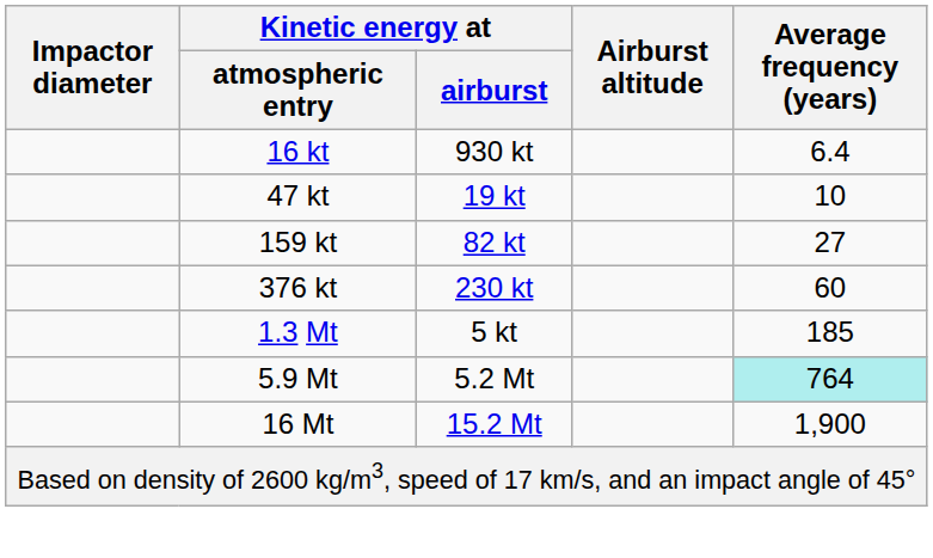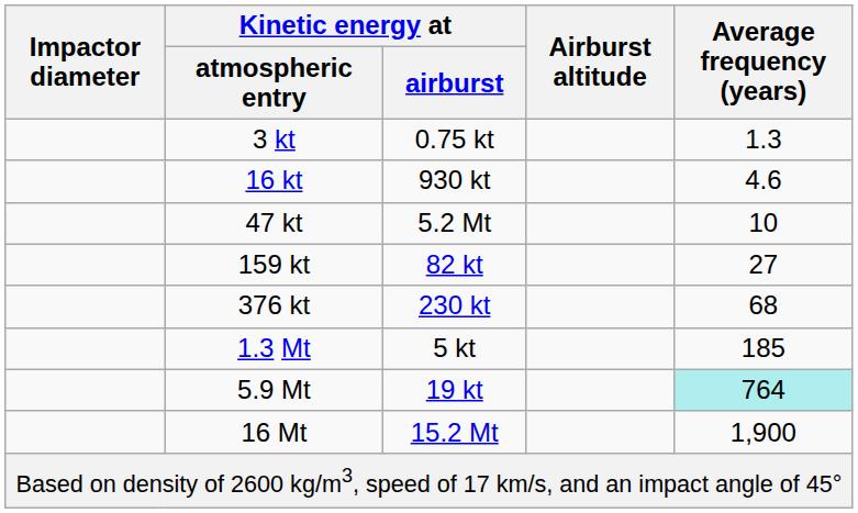 <table class="wikitable floatcenter" style="text-align: center;">
 <tr>
 <th rowspan=2>Impactor<br>diameter</th>
 <th colspan=2><a href='#'>Kinetic energy</a> at</th>
 <th rowspan=2>Airburst<br>altitude</th>
 <th rowspan=2>Average<br>frequency<br>(years)</th>
 </tr>
 <tr>
 <th>atmospheric<br>entry</th>
 <th><a href='#'>airburst</a></th>
 </tr>
 <tr>
 <td></td>
+<td>3 <a href='#'>kt</a></td>
+<td>0.75 kt</td>
+<td></td>
+<td>1.3</td>
+</tr>
+<tr>
+<td></td>
 <td><a href='#'>16 kt</a></td>
 <td>930 kt</td>
 <td></td>
-<td>6.4</td>
+<td>4.6</td>
 </tr>
 <tr>
 <td></td>
 <td>47 kt</td>
-<td><a href='#'>19 kt</a></td>
+<td>5.2 Mt</td>
 <td></td>
 <td>10</td>
 </tr>
 <tr>
 <td></td>
 <td>159 kt</td>
 <td><a href='#'>82 kt</a></td>
 <td></td>
 <td>27</td>
 </tr>
 <tr>
 <td></td>
 <td>376 kt</td>
 <td><a href='#'>230 kt</a></td>
 <td></td>
-<td>60</td>
+<td>68</td>
 </tr>
 <tr>
 <td></td>
 <td><a href='#'>1.3</a> <a href='#'>Mt</a></td>
 <td>5 kt</td>
 <td></td>
 <td>185</td>
 </tr>
 <tr>
 <td></td>
 <td>5.9 Mt</td>
-<td>5.2 Mt</td>
+<td><a href='#'>19 kt</a></td>
 <td></td>
 <td style="background: paleturquoise;">764</td>
 </tr>
 <tr>
 <td></td>
 <td>16 Mt</td>
 <td><a href='#'>15.2 Mt</a></td>
 <td></td>
 <td>1,900</td>
 </tr>
 <tr>
 <th colspan=5 style="font-size: 0.9em; font-weight: normal; text-align: left; padding: 6px;">Based on density of 2600 kg/m<sup>3</sup>, speed of 17 km/s, and an impact angle of 45°</th>
 </tr>
 </table>
